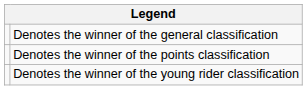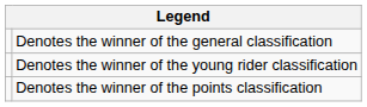 <table class="wikitable">
 <tr>
 <th colspan="2">Legend</th>
 </tr>
 <tr>
 <td></td>
 <td>Denotes the winner of the general classification</td>
 </tr>
 <tr>
 <td></td>
-<td>Denotes the winner of the points classification</td>
+<td>Denotes the winner of the young rider classification</td>
 </tr>
 <tr>
 <td></td>
-<td>Denotes the winner of the young rider classification</td>
+<td>Denotes the winner of the points classification</td>
 </tr>
 </table>
